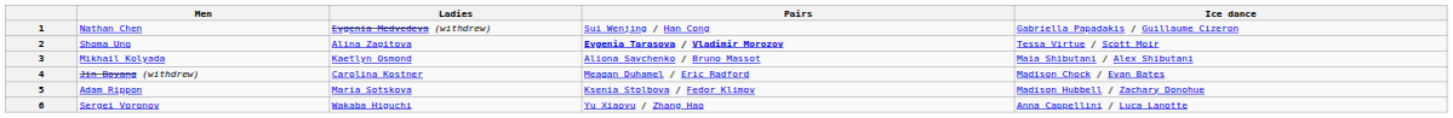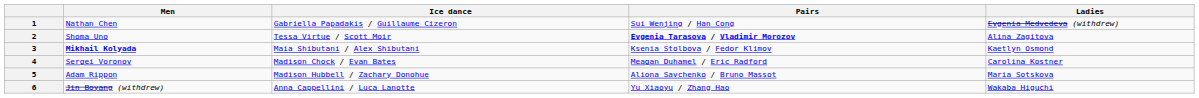 <table class="wikitable unsortable" style="text-align:left; width:100%">
 <tr>
 <th scope="col" style="width:5%"></th>
 <th scope="col" style="width:17.5%">Men</th>
+<th scope="col" style="width:30%">Ice dance</th>
+<th scope="col" style="width:30%">Pairs</th>
 <th scope="col" style="width:17.5%">Ladies</th>
-<th scope="col" style="width:30%">Pairs</th>
-<th scope="col" style="width:30%">Ice dance</th>
 </tr>
 <tr>
 <th scope="row">1</th>
 <td> <a href='#'>Nathan Chen</a></td>
+<td> <a href='#'>Gabriella Papadakis</a> / <a href='#'>Guillaume Cizeron</a></td>
+<td> <a href='#'>Sui Wenjing</a> / <a href='#'>Han Cong</a></td>
 <td> <s><a href='#'>Evgenia Medvedeva</a></s> <em>(withdrew)</em></td>
-<td> <a href='#'>Sui Wenjing</a> / <a href='#'>Han Cong</a></td>
-<td> <a href='#'>Gabriella Papadakis</a> / <a href='#'>Guillaume Cizeron</a></td>
 </tr>
 <tr>
 <th scope="row">2</th>
 <td> <a href='#'>Shoma Uno</a></td>
+<td> <a href='#'>Tessa Virtue</a> / <a href='#'>Scott Moir</a></td>
+<td><strong> <a href='#'>Evgenia Tarasova</a> / <a href='#'>Vladimir Morozov</a></strong></td>
 <td> <a href='#'>Alina Zagitova</a></td>
-<td><strong> <a href='#'>Evgenia Tarasova</a> / <a href='#'>Vladimir Morozov</a></strong></td>
-<td> <a href='#'>Tessa Virtue</a> / <a href='#'>Scott Moir</a></td>
 </tr>
 <tr>
 <th scope="row">3</th>
-<td> <a href='#'>Mikhail Kolyada</a></td>
+<td><strong> <a href='#'>Mikhail Kolyada</a></strong></td>
+<td> <a href='#'>Maia Shibutani</a> / <a href='#'>Alex Shibutani</a></td>
+<td> <a href='#'>Ksenia Stolbova</a> / <a href='#'>Fedor Klimov</a></td>
 <td> <a href='#'>Kaetlyn Osmond</a></td>
-<td> <a href='#'>Aliona Savchenko</a> / <a href='#'>Bruno Massot</a></td>
-<td> <a href='#'>Maia Shibutani</a> / <a href='#'>Alex Shibutani</a></td>
 </tr>
 <tr>
 <th scope="row">4</th>
-<td> <s><a href='#'>Jin Boyang</a></s> <em>(withdrew)</em></td>
+<td> <a href='#'>Sergei Voronov</a></td>
+<td> <a href='#'>Madison Chock</a> / <a href='#'>Evan Bates</a></td>
+<td> <a href='#'>Meagan Duhamel</a> / <a href='#'>Eric Radford</a></td>
 <td> <a href='#'>Carolina Kostner</a></td>
-<td> <a href='#'>Meagan Duhamel</a> / <a href='#'>Eric Radford</a></td>
-<td> <a href='#'>Madison Chock</a> / <a href='#'>Evan Bates</a></td>
 </tr>
 <tr>
 <th scope="row">5</th>
 <td> <a href='#'>Adam Rippon</a></td>
+<td> <a href='#'>Madison Hubbell</a> / <a href='#'>Zachary Donohue</a></td>
+<td> <a href='#'>Aliona Savchenko</a> / <a href='#'>Bruno Massot</a></td>
 <td> <a href='#'>Maria Sotskova</a></td>
-<td> <a href='#'>Ksenia Stolbova</a> / <a href='#'>Fedor Klimov</a></td>
-<td> <a href='#'>Madison Hubbell</a> / <a href='#'>Zachary Donohue</a></td>
 </tr>
 <tr>
 <th scope="row">6</th>
-<td> <a href='#'>Sergei Voronov</a></td>
+<td> <s><a href='#'>Jin Boyang</a></s> <em>(withdrew)</em></td>
+<td> <a href='#'>Anna Cappellini</a> / <a href='#'>Luca Lanotte</a></td>
+<td> <a href='#'>Yu Xiaoyu</a> / <a href='#'>Zhang Hao</a></td>
 <td> <a href='#'>Wakaba Higuchi</a></td>
-<td> <a href='#'>Yu Xiaoyu</a> / <a href='#'>Zhang Hao</a></td>
-<td> <a href='#'>Anna Cappellini</a> / <a href='#'>Luca Lanotte</a></td>
 </tr>
 </table>
